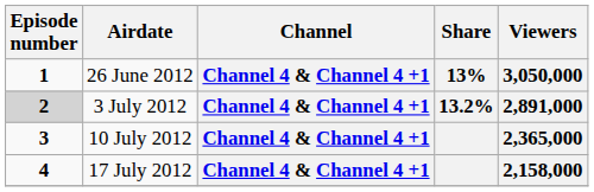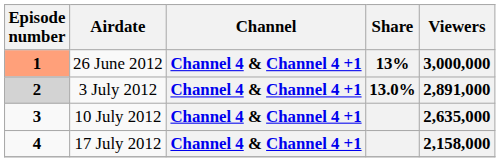 <table class="wikitable sortable">
 <tr>
 <th>Episode<br>number</th>
 <th>Airdate</th>
 <th>Channel</th>
 <th>Share</th>
 <th>Viewers<br></th>
 </tr>
 <tr>
-<td style="text-align:center"><strong>1</strong></td>
+<td style="background: lightsalmon; text-align:center"><strong>1</strong></td>
 <td style="text-align:center">26 June 2012</td>
 <th style="text-align:center"><a href='#'>Channel 4</a> & <a href='#'>Channel 4 +1</a></th>
 <th style="text-align:center">13%</th>
-<th style="text-align:center">3,050,000</th>
+<th style="text-align:center">3,000,000</th>
 </tr>
 <tr>
 <td style="background: lightgrey; text-align:center"><strong>2</strong></td>
 <td style="text-align:center">3 July 2012</td>
 <th style="text-align:center"><a href='#'>Channel 4</a> & <a href='#'>Channel 4 +1</a></th>
-<th style="text-align:center">13.2%</th>
+<th style="text-align:center">13.0%</th>
 <th style="text-align:center">2,891,000</th>
 </tr>
 <tr>
 <td style="text-align:center"><strong>3</strong></td>
 <td style="text-align:center">10 July 2012</td>
 <th style="text-align:center"><a href='#'>Channel 4</a> & <a href='#'>Channel 4 +1</a></th>
 <th style="text-align:center"></th>
-<th style="text-align:center">2,365,000</th>
+<th style="text-align:center">2,635,000</th>
 </tr>
 <tr>
 <td style="text-align:center"><strong>4</strong></td>
 <td style="text-align:center">17 July 2012</td>
 <th style="text-align:center"><a href='#'>Channel 4</a> & <a href='#'>Channel 4 +1</a></th>
 <th style="text-align:center"></th>
 <th style="text-align:center">2,158,000</th>
 </tr>
 <tr>
 </tr>
 </table>
